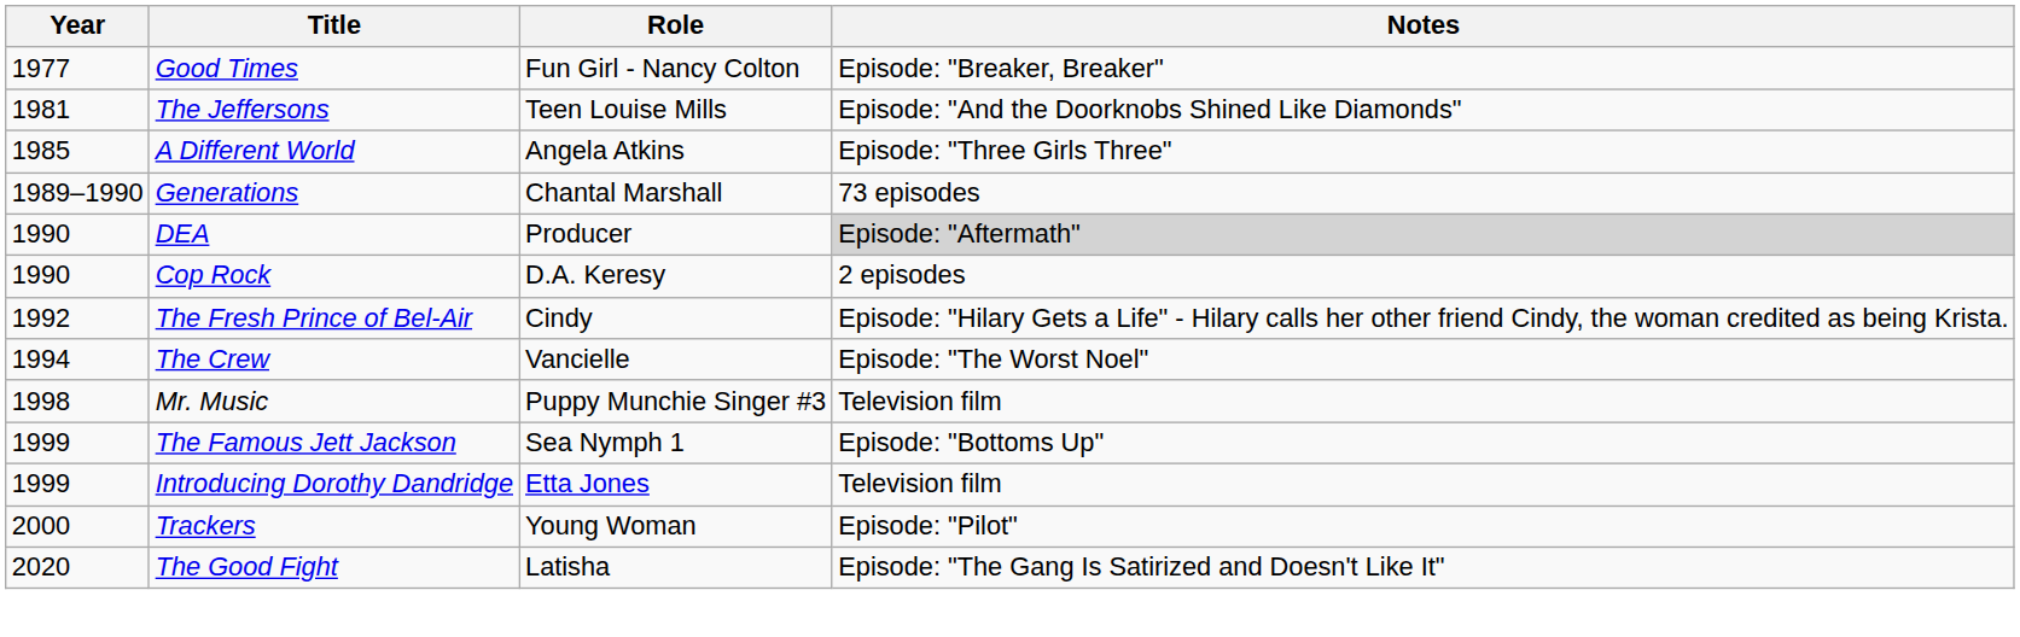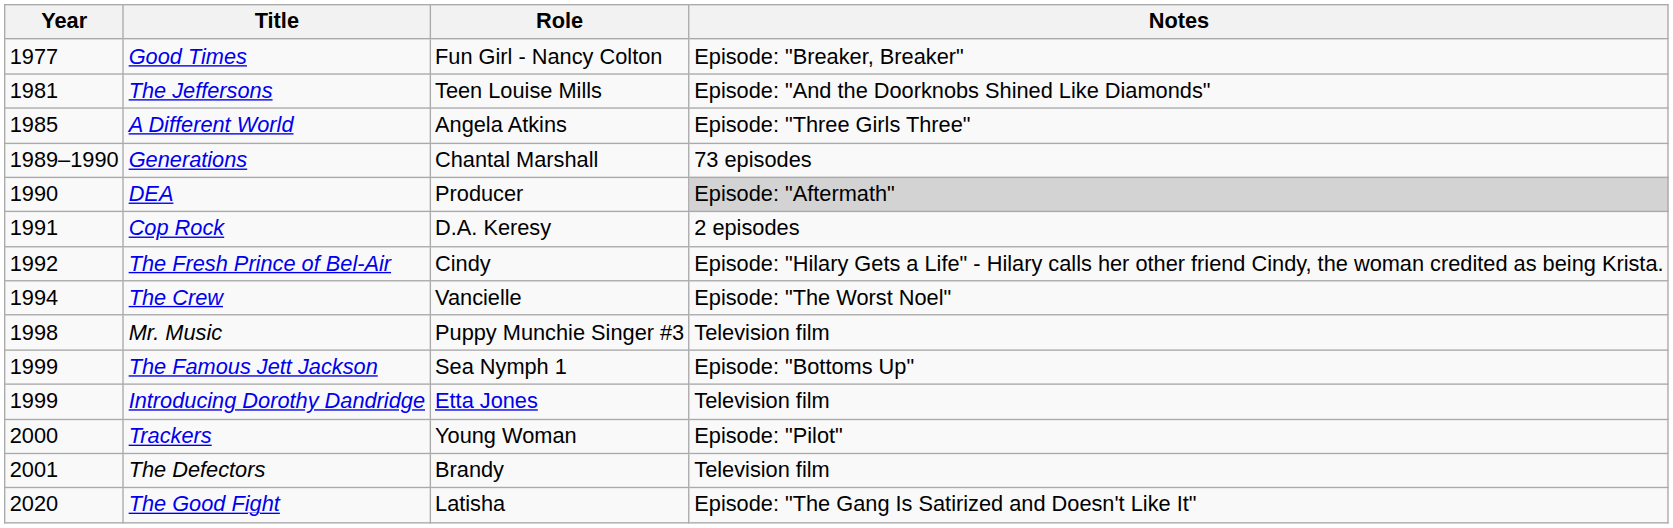 <table class="wikitable sortable">
 <tr>
 <th>Year</th>
 <th>Title</th>
 <th>Role</th>
 <th>Notes</th>
 </tr>
 <tr>
 <td>1977</td>
 <td><em><a href='#'>Good Times</a></em></td>
 <td>Fun Girl - Nancy Colton</td>
 <td>Episode: "Breaker, Breaker"</td>
 </tr>
 <tr>
 <td>1981</td>
 <td><em><a href='#'>The Jeffersons</a></em></td>
 <td>Teen Louise Mills</td>
 <td>Episode: "And the Doorknobs Shined Like Diamonds"</td>
 </tr>
 <tr>
 <td>1985</td>
 <td><em><a href='#'>A Different World</a></em></td>
 <td>Angela Atkins</td>
 <td>Episode: "Three Girls Three"</td>
 </tr>
 <tr>
 <td>1989–1990</td>
 <td><a href='#'><em>Generations</em></a></td>
 <td>Chantal Marshall</td>
 <td>73 episodes</td>
 </tr>
 <tr>
 <td>1990</td>
 <td><a href='#'><em>DEA</em></a></td>
 <td>Producer</td>
 <td style="background: lightgrey;">Episode: "Aftermath"</td>
 </tr>
 <tr>
-<td>1990</td>
+<td>1991</td>
 <td><em><a href='#'>Cop Rock</a></em></td>
 <td>D.A. Keresy</td>
 <td>2 episodes</td>
 </tr>
 <tr>
 <td>1992</td>
 <td><em><a href='#'>The Fresh Prince of Bel-Air</a></em></td>
 <td>Cindy</td>
 <td>Episode: "Hilary Gets a Life" - Hilary calls her other friend Cindy, the woman credited as being Krista.</td>
 </tr>
 <tr>
 <td>1994</td>
 <td><a href='#'><em>The Crew</em></a></td>
 <td>Vancielle</td>
 <td>Episode: "The Worst Noel"</td>
 </tr>
 <tr>
 <td>1998</td>
 <td><em>Mr. Music</em></td>
 <td>Puppy Munchie Singer #3</td>
 <td>Television film</td>
 </tr>
 <tr>
 <td>1999</td>
 <td><em><a href='#'>The Famous Jett Jackson</a></em></td>
 <td>Sea Nymph 1</td>
 <td>Episode: "Bottoms Up"</td>
 </tr>
 <tr>
 <td>1999</td>
 <td><em><a href='#'>Introducing Dorothy Dandridge</a></em></td>
 <td><a href='#'>Etta Jones</a></td>
 <td>Television film</td>
 </tr>
 <tr>
 <td>2000</td>
 <td><a href='#'><em>Trackers</em></a></td>
 <td>Young Woman</td>
 <td>Episode: "Pilot"</td>
 </tr>
 <tr>
+<td>2001</td>
+<td><em>The Defectors</em></td>
+<td>Brandy</td>
+<td>Television film</td>
+</tr>
+<tr>
 <td>2020</td>
 <td><em><a href='#'>The Good Fight</a></em></td>
 <td>Latisha</td>
 <td>Episode: "The Gang Is Satirized and Doesn't Like It"</td>
 </tr>
 </table>
